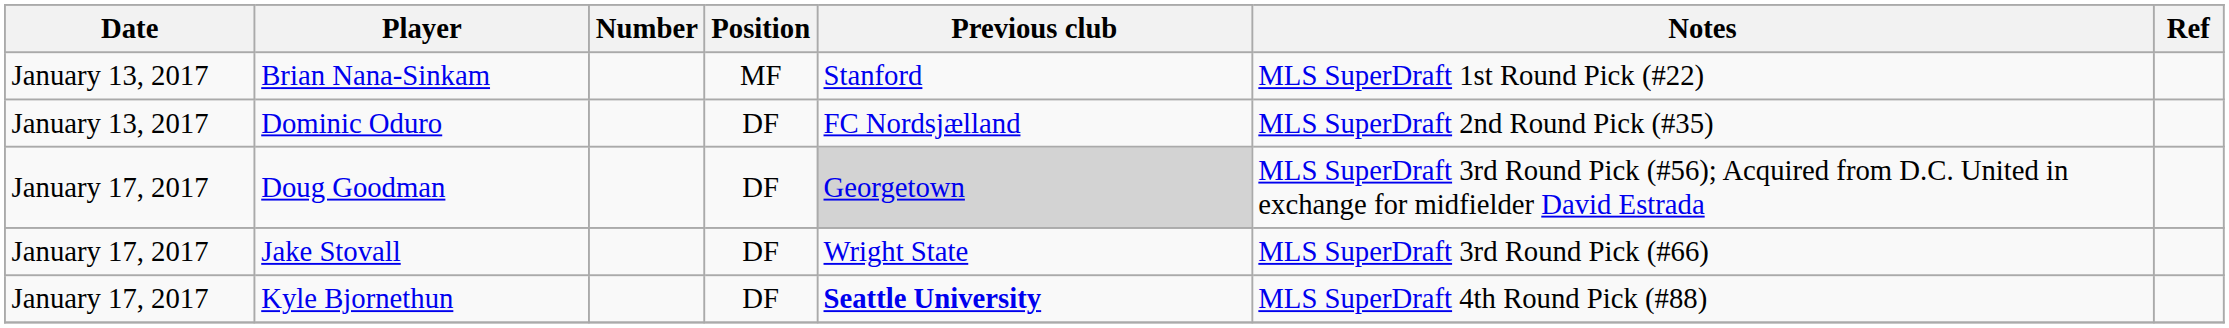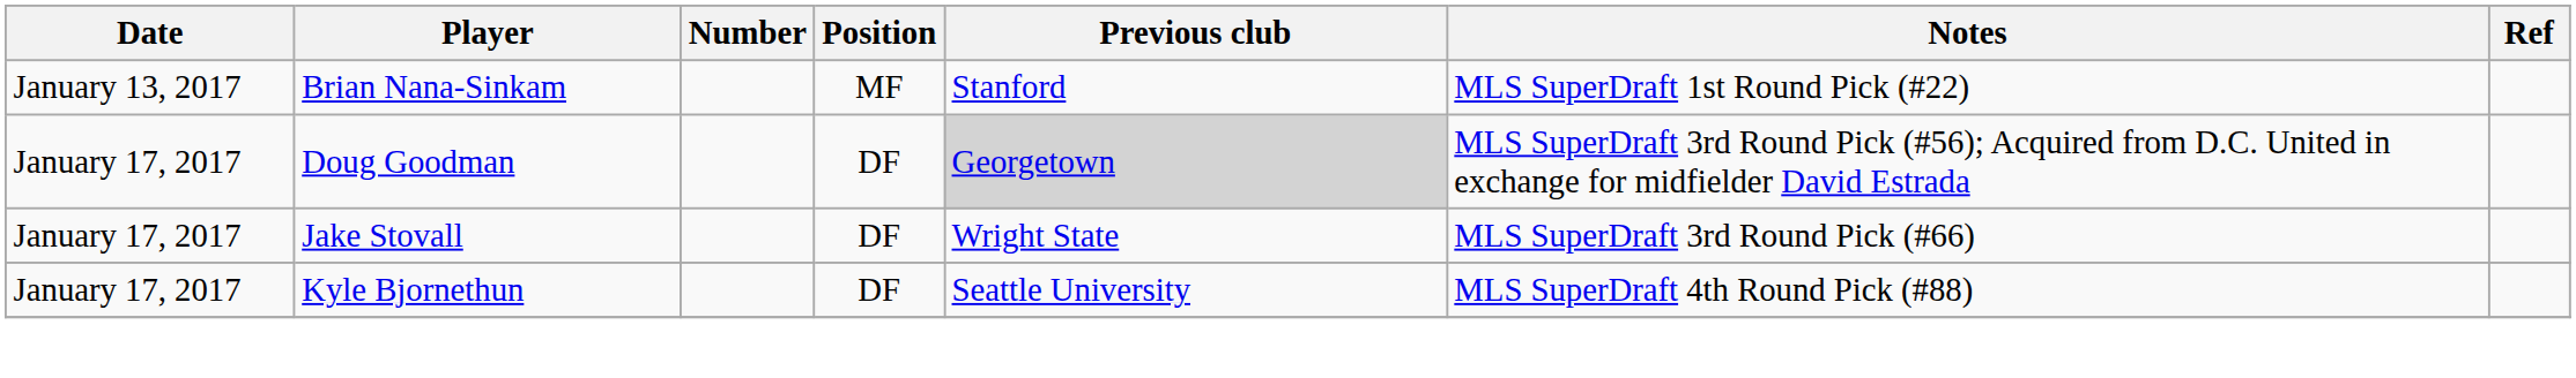 <table class="wikitable" style="text-align:left; font-size:95%;">
 <tr>
 <th style="background:; width:125px;">Date</th>
 <th style="background:; width:170px;">Player</th>
 <th style="background:; width:50px;">Number</th>
 <th style="background:; width:50px;">Position</th>
 <th style="background:; width:223px;">Previous club</th>
 <th style="background:; width:470px;">Notes</th>
 <th style="background:; width:30px;">Ref</th>
 </tr>
 <tr>
 <td>January 13, 2017</td>
 <td><a href='#'>Brian Nana-Sinkam</a></td>
 <td align=center></td>
 <td align=center>MF</td>
 <td> <a href='#'>Stanford</a></td>
 <td><a href='#'>MLS SuperDraft</a> 1st Round Pick (#22)</td>
-<td></td>
-</tr>
-<tr>
-<td>January 13, 2017</td>
-<td><a href='#'>Dominic Oduro</a></td>
-<td align=center></td>
-<td align=center>DF</td>
-<td> <a href='#'>FC Nordsjælland</a></td>
-<td><a href='#'>MLS SuperDraft</a> 2nd Round Pick (#35)</td>
 <td></td>
 </tr>
 <tr>
 <td>January 17, 2017</td>
 <td><a href='#'>Doug Goodman</a></td>
 <td align=center></td>
 <td align=center>DF</td>
 <td style="background: lightgrey;"> <a href='#'>Georgetown</a></td>
 <td><a href='#'>MLS SuperDraft</a> 3rd Round Pick (#56); Acquired from D.C. United in exchange for midfielder <a href='#'>David Estrada</a></td>
 <td></td>
 </tr>
 <tr>
 <td>January 17, 2017</td>
 <td><a href='#'>Jake Stovall</a></td>
 <td align=center></td>
 <td align=center>DF</td>
 <td> <a href='#'>Wright State</a></td>
 <td><a href='#'>MLS SuperDraft</a> 3rd Round Pick (#66)</td>
 <td></td>
 </tr>
 <tr>
 <td>January 17, 2017</td>
 <td><a href='#'>Kyle Bjornethun</a></td>
 <td align=center></td>
 <td align=center>DF</td>
-<td><strong> <a href='#'>Seattle University</a></strong></td>
+<td> <a href='#'>Seattle University</a></td>
 <td><a href='#'>MLS SuperDraft</a> 4th Round Pick (#88)</td>
 <td></td>
 </tr>
 <tr>
 </tr>
 </table>
